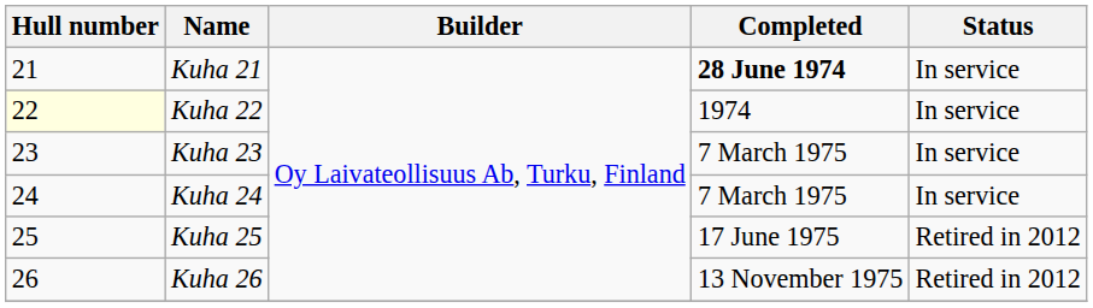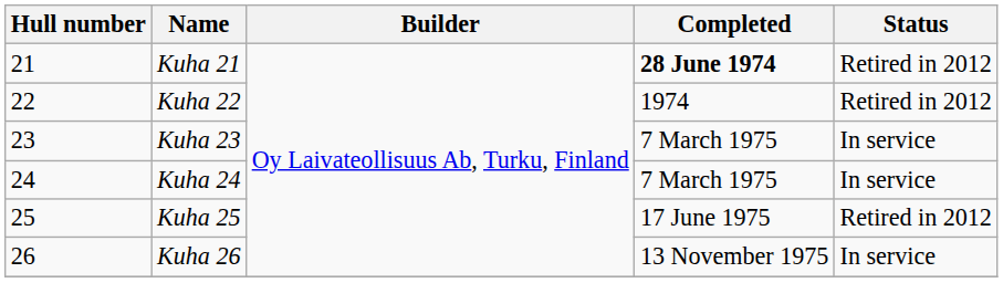 <table class="wikitable plainrowheaders">
 <tr>
 <th scope="col">Hull number</th>
 <th>Name</th>
 <th scope="col">Builder</th>
 <th scope="col">Completed</th>
 <th scope="col">Status</th>
 </tr>
 <tr>
 <td>21</td>
 <td><em>Kuha 21</em></td>
 <td rowspan=6 align=center><a href='#'>Oy Laivateollisuus Ab</a>, <a href='#'>Turku</a>, <a href='#'>Finland</a></td>
 <td><strong>28 June 1974</strong></td>
-<td>In service</td>
+<td>Retired in 2012</td>
 </tr>
 <tr>
-<td style="background: lightyellow;">22</td>
+<td>22</td>
 <td><em>Kuha 22</em></td>
 <td>1974</td>
-<td>In service</td>
+<td>Retired in 2012</td>
 </tr>
 <tr>
 <td>23</td>
 <td><em>Kuha 23</em></td>
 <td>7 March 1975</td>
 <td>In service</td>
 </tr>
 <tr>
 <td>24</td>
 <td><em>Kuha 24</em></td>
 <td>7 March 1975</td>
 <td>In service</td>
 </tr>
 <tr>
 <td>25</td>
 <td><em>Kuha 25</em></td>
 <td>17 June 1975</td>
 <td>Retired in 2012</td>
 </tr>
 <tr>
 <td>26</td>
 <td><em>Kuha 26</em></td>
 <td>13 November 1975</td>
-<td>Retired in 2012</td>
+<td>In service</td>
 </tr>
 <tr>
 </tr>
 </table>
